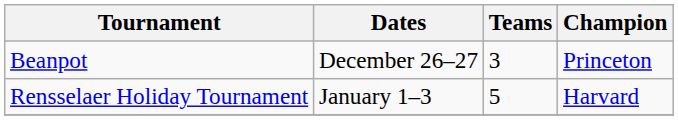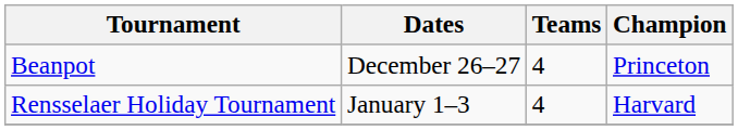 <table class="wikitable">
 <tr>
 <th>Tournament</th>
 <th>Dates</th>
 <th>Teams</th>
 <th>Champion</th>
 </tr>
 <tr>
 <td><a href='#'>Beanpot</a></td>
 <td>December 26–27</td>
-<td>3</td>
+<td>4</td>
 <td><a href='#'>Princeton</a></td>
 </tr>
 <tr>
 <td><a href='#'>Rensselaer Holiday Tournament</a></td>
 <td>January 1–3</td>
-<td>5</td>
+<td>4</td>
 <td><a href='#'>Harvard</a></td>
 </tr>
 <tr>
 </tr>
 </table>
